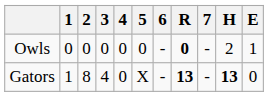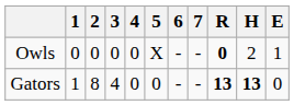 <table align = right border="2" cellpadding="4" cellspacing="0" style="margin: 1em 1em 1em 1em; background: #F9F9F9; border: 1px #aaa solid; border-collapse: collapse;">
 <tr align=center style="background: #F2F2F2;">
 <th></th>
 <th>1</th>
 <th>2</th>
 <th>3</th>
 <th>4</th>
 <th>5</th>
 <th>6</th>
+<th>7</th>
 <th>R</th>
-<th>7</th>
 <th>H</th>
 <th>E</th>
 </tr>
 <tr align=center>
 <td>Owls</td>
 <td>0</td>
 <td>0</td>
 <td>0</td>
 <td>0</td>
-<td>0</td>
+<td>X</td>
+<td>-</td>
 <td>-</td>
 <td><strong>0</strong></td>
-<td>-</td>
 <td>2</td>
 <td>1</td>
 </tr>
 <tr align=center>
 <td>Gators</td>
 <td>1</td>
 <td>8</td>
 <td>4</td>
 <td>0</td>
-<td>X</td>
+<td>0</td>
+<td>-</td>
 <td>-</td>
 <td><strong>13</strong></td>
-<td>-</td>
 <td><strong>13</strong></td>
 <td>0</td>
 </tr>
 </table>
